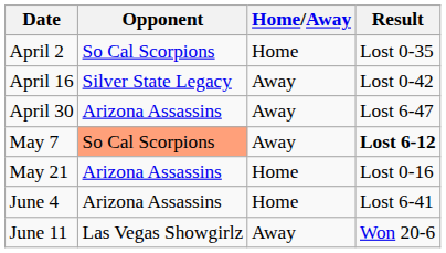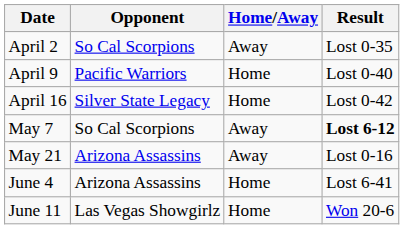 <table class="wikitable">
 <tr>
 <th>Date</th>
 <th>Opponent</th>
 <th><a href='#'>Home</a>/<a href='#'>Away</a></th>
 <th>Result</th>
 </tr>
 <tr>
 <td>April 2</td>
 <td><a href='#'>So Cal Scorpions</a></td>
+<td>Away</td>
+<td>Lost 0-35</td>
+</tr>
+<tr>
+<td>April 9</td>
+<td><a href='#'>Pacific Warriors</a></td>
 <td>Home</td>
-<td>Lost 0-35</td>
+<td>Lost 0-40</td>
 </tr>
 <tr>
 <td>April 16</td>
 <td><a href='#'>Silver State Legacy</a></td>
-<td>Away</td>
+<td>Home</td>
 <td>Lost 0-42</td>
 </tr>
 <tr>
-<td>April 30</td>
-<td><a href='#'>Arizona Assassins</a></td>
-<td>Away</td>
-<td>Lost 6-47</td>
-</tr>
-<tr>
 <td>May 7</td>
-<td style="background: lightsalmon;">So Cal Scorpions</td>
+<td>So Cal Scorpions</td>
 <td>Away</td>
 <td><strong>Lost 6-12</strong></td>
 </tr>
 <tr>
 <td>May 21</td>
 <td><a href='#'>Arizona Assassins</a></td>
-<td>Home</td>
+<td>Away</td>
 <td>Lost 0-16</td>
 </tr>
 <tr>
 <td>June 4</td>
 <td>Arizona Assassins</td>
 <td>Home</td>
 <td>Lost 6-41</td>
 </tr>
 <tr>
 <td>June 11</td>
 <td>Las Vegas Showgirlz</td>
-<td>Away</td>
+<td>Home</td>
 <td><a href='#'>Won</a> 20-6</td>
 </tr>
 </table>
